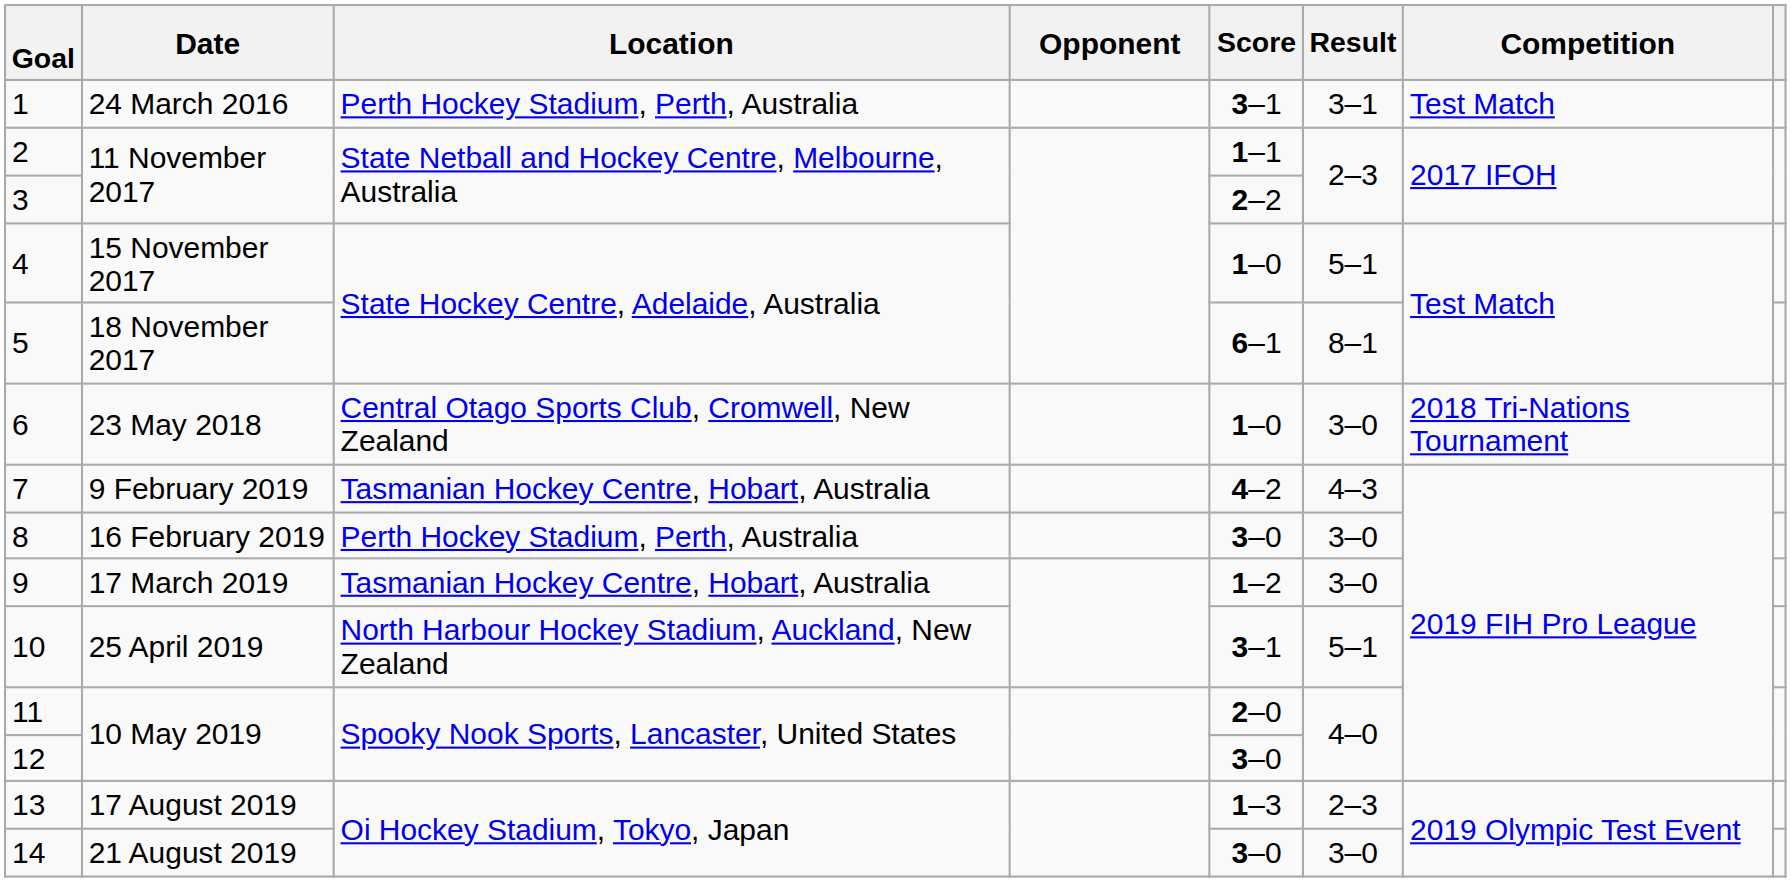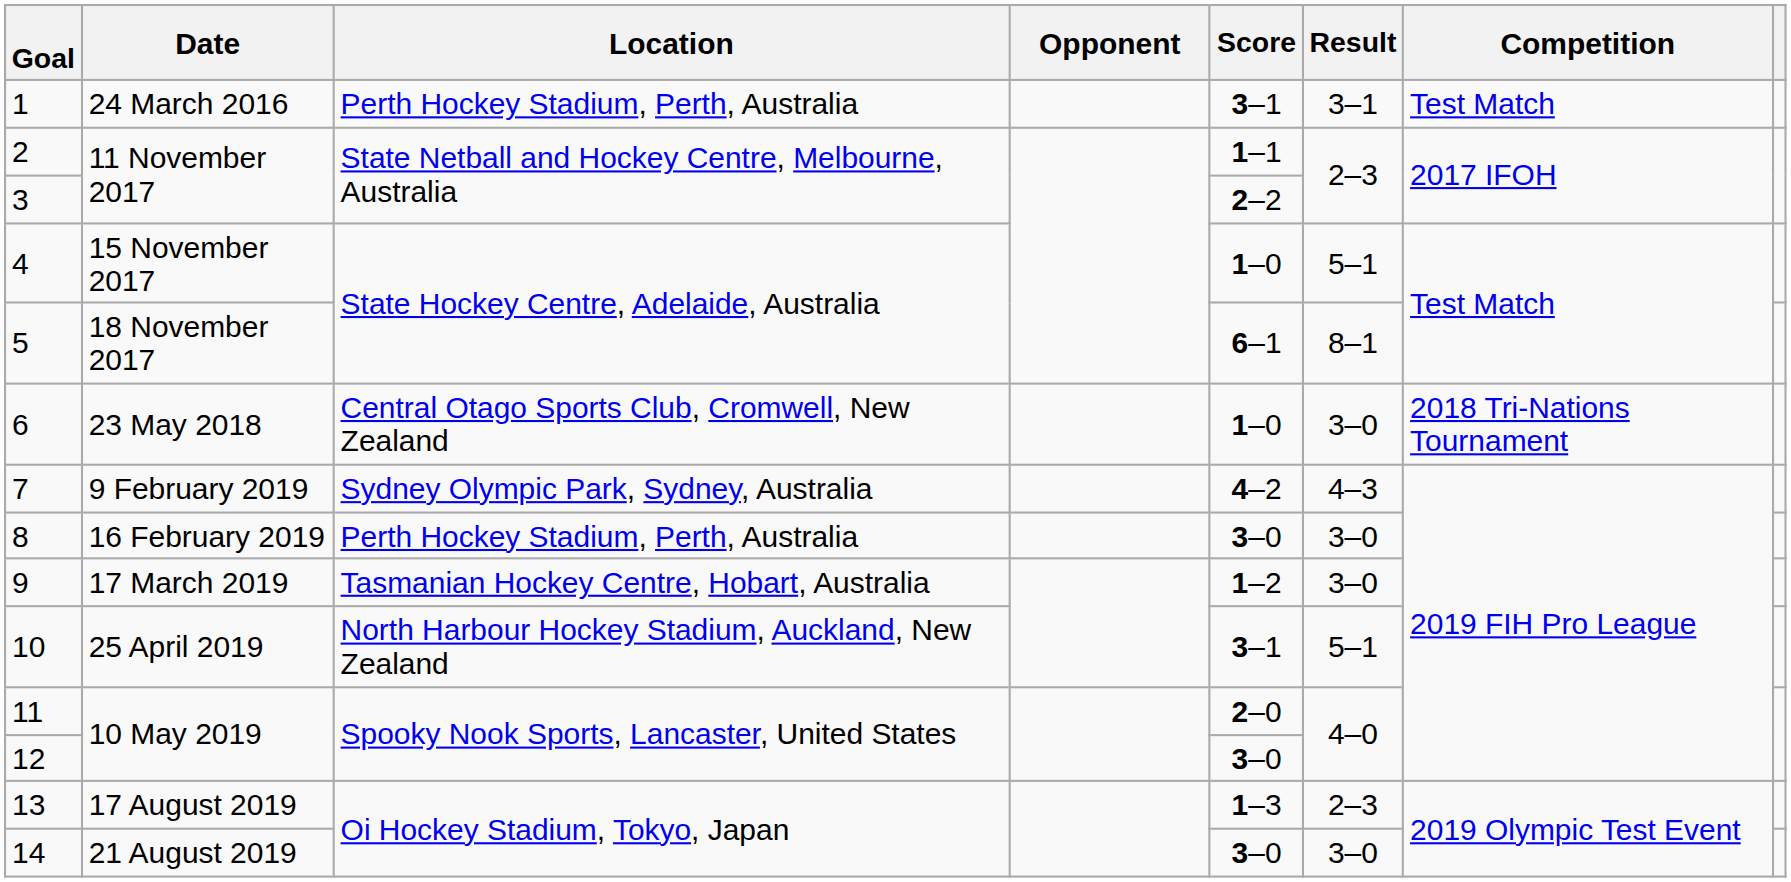 <table class="wikitable sortable" style="font-size:90%" width=97%>
 <tr>
 <th style="font-size:95%;" data-sort-type=number><br>Goal</th>
 <th align=center>Date</th>
 <th>Location</th>
 <th width=90>Opponent</th>
 <th data-sort-type="number" style="font-size:95%">Score</th>
 <th data-sort-type="number" style="font-size:95%">Result</th>
 <th>Competition</th>
 <th></th>
 </tr>
 <tr>
 <td>1</td>
 <td>24 March 2016</td>
 <td><a href='#'>Perth Hockey Stadium</a>, <a href='#'>Perth</a>, Australia</td>
 <td></td>
 <td align="center"><strong>3</strong>–1</td>
 <td align="center">3–1</td>
 <td><a href='#'>Test Match</a></td>
 <td></td>
 </tr>
 <tr>
 <td>2</td>
 <td rowspan=2>11 November 2017</td>
 <td rowspan=2><a href='#'>State Netball and Hockey Centre</a>, <a href='#'>Melbourne</a>, Australia</td>
 <td rowspan=4></td>
 <td align="center"><strong>1</strong>–1</td>
 <td rowspan=2; align=center>2–3</td>
 <td rowspan=2><a href='#'>2017 IFOH</a></td>
 <td rowspan=2></td>
 </tr>
 <tr>
 <td>3</td>
 <td align="center"><strong>2</strong>–2</td>
 </tr>
 <tr>
 <td>4</td>
 <td>15 November 2017</td>
 <td rowspan=2><a href='#'>State Hockey Centre</a>, <a href='#'>Adelaide</a>, Australia</td>
 <td align="center"><strong>1</strong>–0</td>
 <td align="center">5–1</td>
 <td rowspan=2><a href='#'>Test Match</a></td>
 <td></td>
 </tr>
 <tr>
 <td>5</td>
 <td>18 November 2017</td>
 <td align="center"><strong>6</strong>–1</td>
 <td align="center">8–1</td>
 <td></td>
 </tr>
 <tr>
 <td>6</td>
 <td>23 May 2018</td>
 <td><a href='#'>Central Otago Sports Club</a>, <a href='#'>Cromwell</a>, New Zealand</td>
 <td></td>
 <td align="center"><strong>1</strong>–0</td>
 <td align="center">3–0</td>
 <td><a href='#'>2018 Tri-Nations Tournament</a></td>
 <td></td>
 </tr>
 <tr>
 <td>7</td>
 <td>9 February 2019</td>
-<td><a href='#'>Tasmanian Hockey Centre</a>, <a href='#'>Hobart</a>, Australia</td>
+<td><a href='#'>Sydney Olympic Park</a>, <a href='#'>Sydney</a>, Australia</td>
 <td></td>
 <td align="center"><strong>4</strong>–2</td>
 <td align="center">4–3</td>
 <td rowspan=6><a href='#'>2019 FIH Pro League</a></td>
 <td></td>
 </tr>
 <tr>
 <td>8</td>
 <td>16 February 2019</td>
 <td><a href='#'>Perth Hockey Stadium</a>, <a href='#'>Perth</a>, Australia</td>
 <td></td>
 <td align="center"><strong>3</strong>–0</td>
 <td align="center">3–0</td>
 <td></td>
 </tr>
 <tr>
 <td>9</td>
 <td>17 March 2019</td>
 <td><a href='#'>Tasmanian Hockey Centre</a>, <a href='#'>Hobart</a>, Australia</td>
 <td rowspan=2></td>
 <td align="center"><strong>1</strong>–2</td>
 <td align="center">3–0</td>
 <td></td>
 </tr>
 <tr>
 <td>10</td>
 <td>25 April 2019</td>
 <td><a href='#'>North Harbour Hockey Stadium</a>, <a href='#'>Auckland</a>, New Zealand</td>
 <td align="center"><strong>3</strong>–1</td>
 <td align="center">5–1</td>
 <td></td>
 </tr>
 <tr>
 <td>11</td>
 <td rowspan=2>10 May 2019</td>
 <td rowspan=2><a href='#'>Spooky Nook Sports</a>, <a href='#'>Lancaster</a>, United States</td>
 <td rowspan=2></td>
 <td align="center"><strong>2</strong>–0</td>
 <td rowspan=2; align=center>4–0</td>
 <td rowspan=2></td>
 </tr>
 <tr>
 <td>12</td>
 <td align="center"><strong>3</strong>–0</td>
 </tr>
 <tr>
 <td>13</td>
 <td>17 August 2019</td>
 <td rowspan=2><a href='#'>Oi Hockey Stadium</a>, <a href='#'>Tokyo</a>, Japan</td>
 <td rowspan=2></td>
 <td align="center"><strong>1</strong>–3</td>
 <td align="center">2–3</td>
 <td rowspan=2><a href='#'>2019 Olympic Test Event</a></td>
 <td></td>
 </tr>
 <tr>
 <td>14</td>
 <td>21 August 2019</td>
 <td align="center"><strong>3</strong>–0</td>
 <td align="center">3–0</td>
 <td></td>
 </tr>
 </table>
